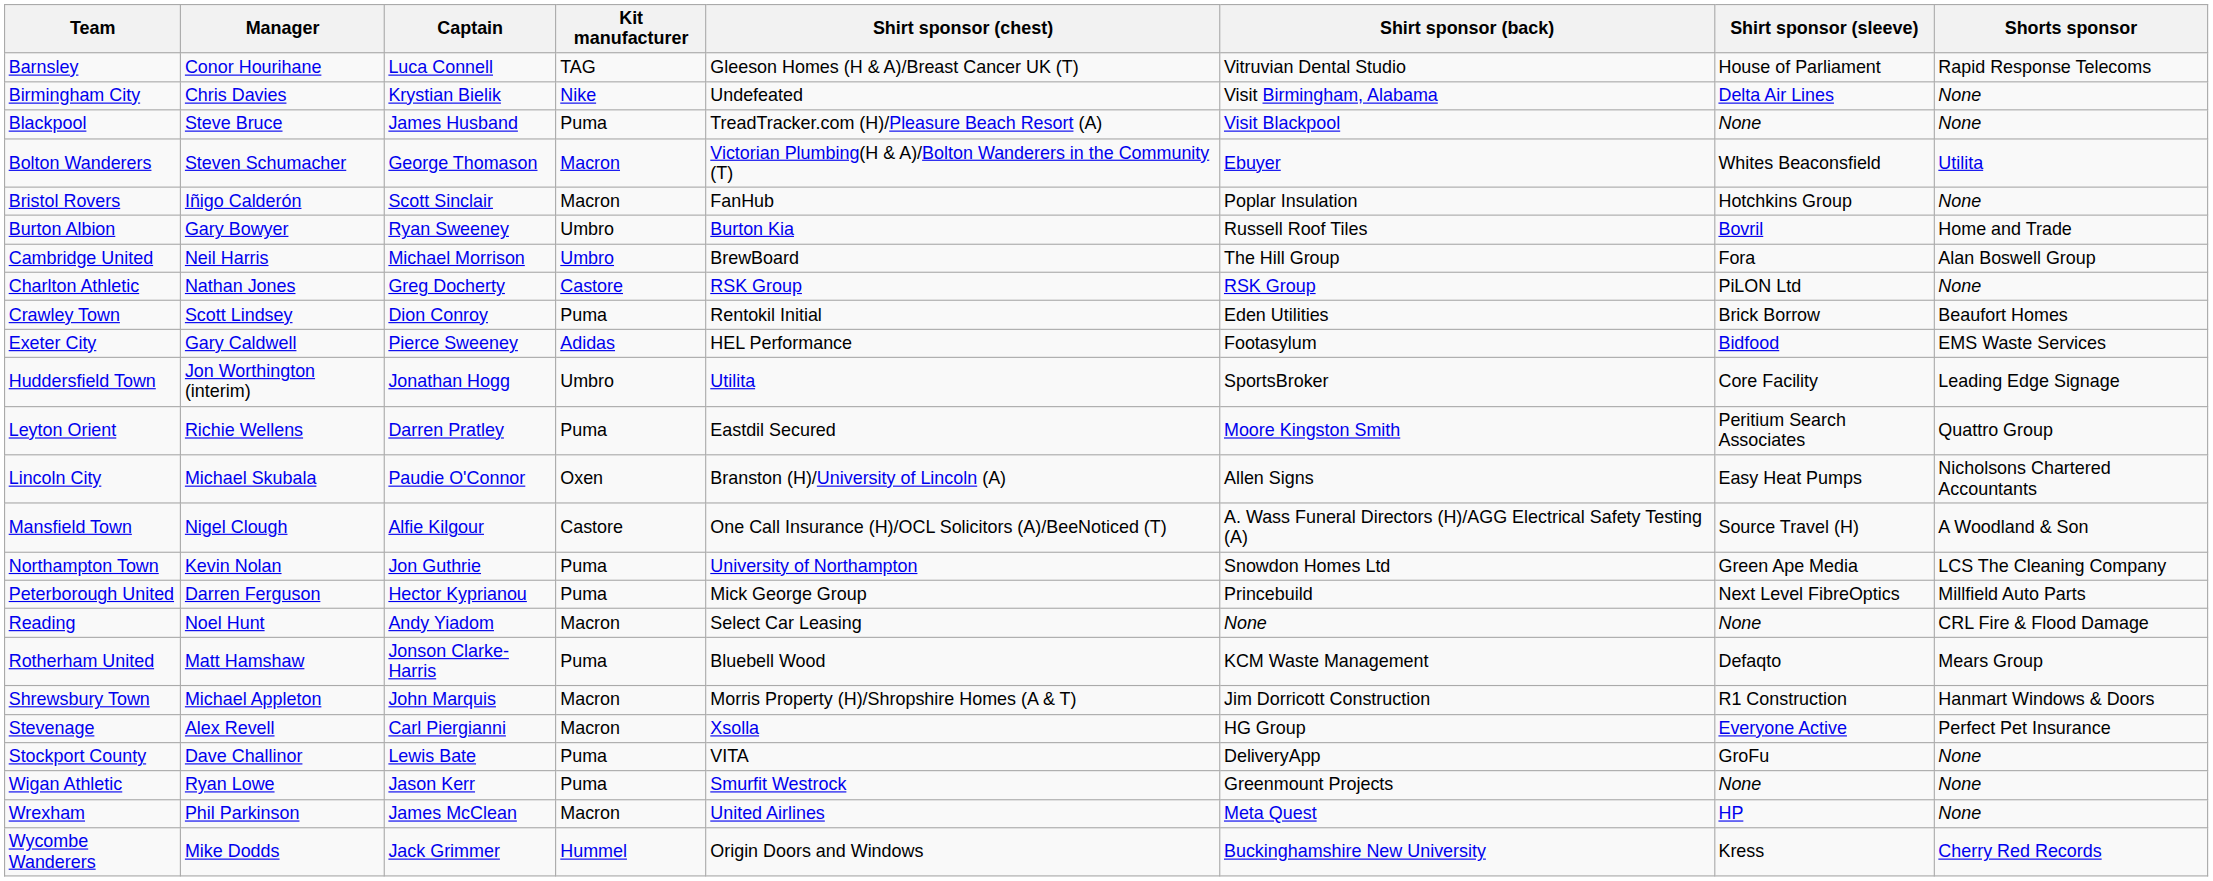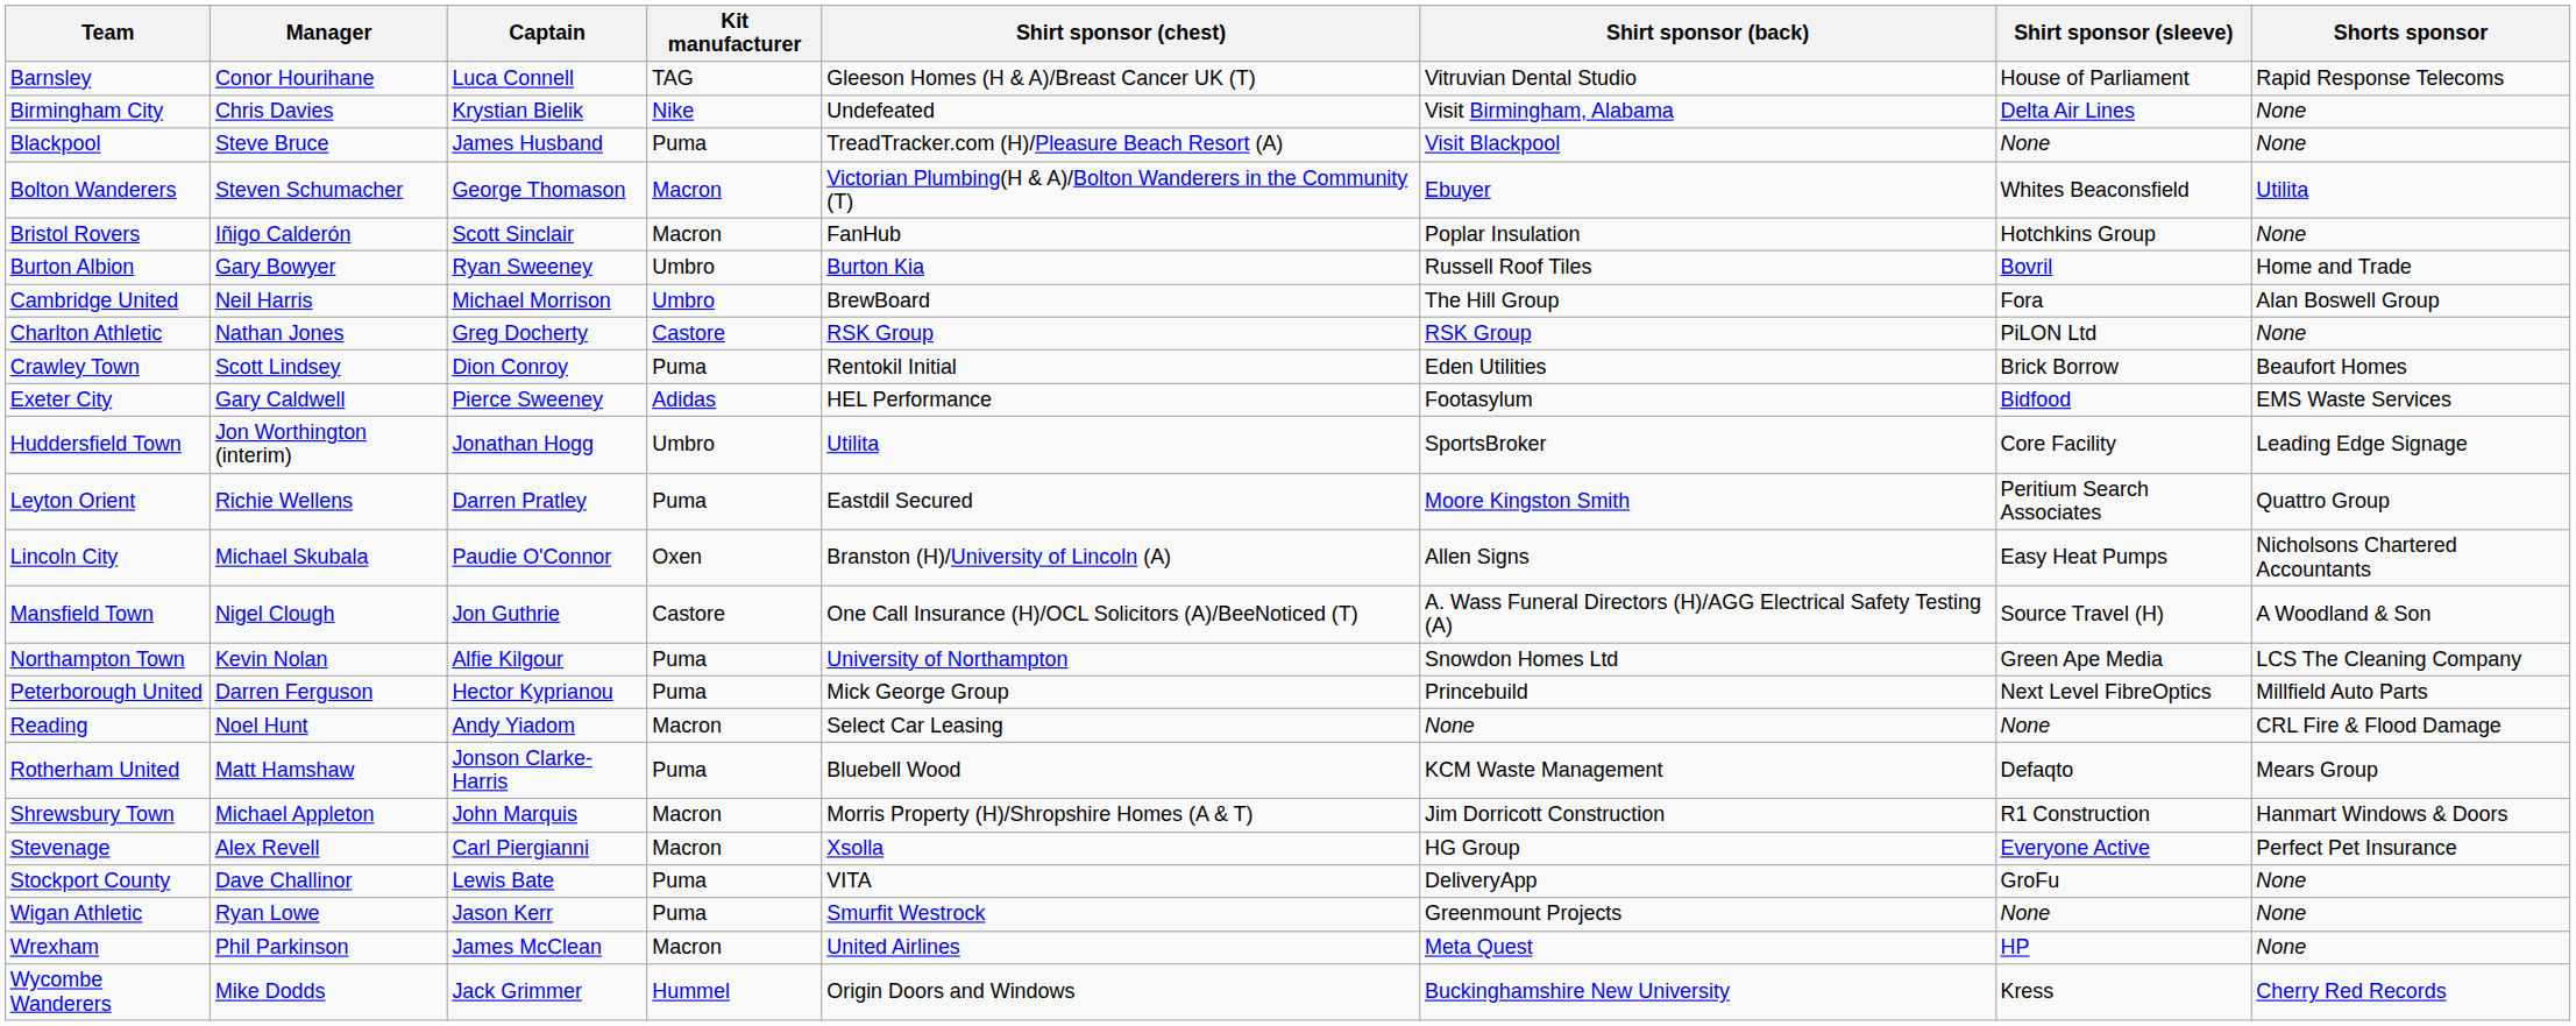 <table class="wikitable sortable" style="text-align: left;">
 <tr>
 <th>Team</th>
 <th>Manager</th>
 <th>Captain</th>
 <th>Kit manufacturer</th>
 <th>Shirt sponsor (chest)</th>
 <th>Shirt sponsor (back)</th>
 <th>Shirt sponsor (sleeve)</th>
 <th>Shorts sponsor</th>
 </tr>
 <tr>
 <td><a href='#'>Barnsley</a></td>
 <td> <a href='#'>Conor Hourihane</a></td>
 <td> <a href='#'>Luca Connell</a></td>
 <td> TAG</td>
 <td>Gleeson Homes (H & A)/Breast Cancer UK (T)</td>
 <td>Vitruvian Dental Studio</td>
 <td>House of Parliament</td>
 <td>Rapid Response Telecoms</td>
 </tr>
 <tr>
 <td><a href='#'>Birmingham City</a></td>
 <td> <a href='#'>Chris Davies</a></td>
 <td> <a href='#'>Krystian Bielik</a></td>
 <td> <a href='#'>Nike</a></td>
 <td>Undefeated</td>
 <td>Visit <a href='#'>Birmingham, Alabama</a></td>
 <td><a href='#'>Delta Air Lines</a></td>
 <td><em>None</em></td>
 </tr>
 <tr>
 <td><a href='#'>Blackpool</a></td>
 <td> <a href='#'>Steve Bruce</a></td>
 <td> <a href='#'>James Husband</a></td>
 <td> Puma</td>
 <td>TreadTracker.com (H)/<a href='#'>Pleasure Beach Resort</a> (A)</td>
 <td><a href='#'>Visit Blackpool</a></td>
 <td><em>None</em></td>
 <td><em>None</em></td>
 </tr>
 <tr>
 <td><a href='#'>Bolton Wanderers</a></td>
 <td> <a href='#'>Steven Schumacher</a></td>
 <td> <a href='#'>George Thomason</a></td>
 <td> <a href='#'>Macron</a></td>
 <td><a href='#'>Victorian Plumbing</a>(H & A)/<a href='#'>Bolton Wanderers in the Community</a> (T)</td>
 <td><a href='#'>Ebuyer</a></td>
 <td>Whites Beaconsfield</td>
 <td><a href='#'>Utilita</a></td>
 </tr>
 <tr>
 <td><a href='#'>Bristol Rovers</a></td>
 <td> <a href='#'>Iñigo Calderón</a></td>
 <td> <a href='#'>Scott Sinclair</a></td>
 <td> Macron</td>
 <td>FanHub</td>
 <td>Poplar Insulation</td>
 <td>Hotchkins Group</td>
 <td><em>None</em></td>
 </tr>
 <tr>
 <td><a href='#'>Burton Albion</a></td>
 <td> <a href='#'>Gary Bowyer</a></td>
 <td> <a href='#'>Ryan Sweeney</a></td>
 <td> Umbro</td>
 <td><a href='#'>Burton Kia</a></td>
 <td>Russell Roof Tiles</td>
 <td><a href='#'>Bovril</a></td>
 <td>Home and Trade</td>
 </tr>
 <tr>
 <td><a href='#'>Cambridge United</a></td>
 <td> <a href='#'>Neil Harris</a></td>
 <td> <a href='#'>Michael Morrison</a></td>
 <td> <a href='#'>Umbro</a></td>
 <td>BrewBoard</td>
 <td>The Hill Group</td>
 <td>Fora</td>
 <td>Alan Boswell Group</td>
 </tr>
 <tr>
 <td><a href='#'>Charlton Athletic</a></td>
 <td> <a href='#'>Nathan Jones</a></td>
 <td> <a href='#'>Greg Docherty</a></td>
 <td> <a href='#'>Castore</a></td>
 <td><a href='#'>RSK Group</a></td>
 <td><a href='#'>RSK Group</a></td>
 <td>PiLON Ltd</td>
 <td><em>None</em></td>
 </tr>
 <tr>
 <td><a href='#'>Crawley Town</a></td>
 <td> <a href='#'>Scott Lindsey</a></td>
 <td> <a href='#'>Dion Conroy</a></td>
 <td> Puma</td>
 <td>Rentokil Initial</td>
 <td>Eden Utilities</td>
 <td>Brick Borrow</td>
 <td>Beaufort Homes</td>
 </tr>
 <tr>
 <td><a href='#'>Exeter City</a></td>
 <td> <a href='#'>Gary Caldwell</a></td>
 <td> <a href='#'>Pierce Sweeney</a></td>
 <td> <a href='#'>Adidas</a></td>
 <td>HEL Performance</td>
 <td>Footasylum</td>
 <td><a href='#'>Bidfood</a></td>
 <td>EMS Waste Services</td>
 </tr>
 <tr>
 <td><a href='#'>Huddersfield Town</a></td>
 <td> <a href='#'>Jon Worthington</a> (interim)</td>
 <td> <a href='#'>Jonathan Hogg</a></td>
 <td> Umbro</td>
 <td><a href='#'>Utilita</a></td>
 <td>SportsBroker</td>
 <td>Core Facility</td>
 <td>Leading Edge Signage</td>
 </tr>
 <tr>
 <td><a href='#'>Leyton Orient</a></td>
 <td> <a href='#'>Richie Wellens</a></td>
 <td> <a href='#'>Darren Pratley</a></td>
 <td> Puma</td>
 <td>Eastdil Secured</td>
 <td><a href='#'>Moore Kingston Smith</a></td>
 <td>Peritium Search Associates</td>
 <td>Quattro Group</td>
 </tr>
 <tr>
 <td><a href='#'>Lincoln City</a></td>
 <td> <a href='#'>Michael Skubala</a></td>
 <td> <a href='#'>Paudie O'Connor</a></td>
 <td> Oxen</td>
 <td>Branston (H)/<a href='#'>University of Lincoln</a> (A)</td>
 <td>Allen Signs</td>
 <td>Easy Heat Pumps</td>
 <td>Nicholsons Chartered Accountants</td>
 </tr>
 <tr>
 <td><a href='#'>Mansfield Town</a></td>
 <td> <a href='#'>Nigel Clough</a></td>
-<td> <a href='#'>Alfie Kilgour</a></td>
+<td> <a href='#'>Jon Guthrie</a></td>
 <td> Castore</td>
 <td>One Call Insurance (H)/OCL Solicitors (A)/BeeNoticed (T)</td>
 <td>A. Wass Funeral Directors (H)/AGG Electrical Safety Testing (A)</td>
 <td>Source Travel (H)</td>
 <td>A Woodland & Son</td>
 </tr>
 <tr>
 <td><a href='#'>Northampton Town</a></td>
 <td> <a href='#'>Kevin Nolan</a></td>
-<td> <a href='#'>Jon Guthrie</a></td>
+<td> <a href='#'>Alfie Kilgour</a></td>
 <td> Puma</td>
 <td><a href='#'>University of Northampton</a></td>
 <td>Snowdon Homes Ltd</td>
 <td>Green Ape Media</td>
 <td>LCS The Cleaning Company</td>
 </tr>
 <tr>
 <td><a href='#'>Peterborough United</a></td>
 <td> <a href='#'>Darren Ferguson</a></td>
 <td> <a href='#'>Hector Kyprianou</a></td>
 <td> Puma</td>
 <td>Mick George Group</td>
 <td>Princebuild</td>
 <td>Next Level FibreOptics</td>
 <td>Millfield Auto Parts</td>
 </tr>
 <tr>
 <td><a href='#'>Reading</a></td>
 <td> <a href='#'>Noel Hunt</a></td>
 <td> <a href='#'>Andy Yiadom</a></td>
 <td> Macron</td>
 <td>Select Car Leasing</td>
 <td><em>None</em></td>
 <td><em>None</em></td>
 <td>CRL Fire & Flood Damage</td>
 </tr>
 <tr>
 <td><a href='#'>Rotherham United</a></td>
 <td> <a href='#'>Matt Hamshaw</a></td>
 <td> <a href='#'>Jonson Clarke-Harris</a></td>
 <td> Puma</td>
 <td>Bluebell Wood</td>
 <td>KCM Waste Management</td>
 <td>Defaqto</td>
 <td>Mears Group</td>
 </tr>
 <tr>
 <td><a href='#'>Shrewsbury Town</a></td>
 <td> <a href='#'>Michael Appleton</a></td>
 <td> <a href='#'>John Marquis</a></td>
 <td> Macron</td>
 <td>Morris Property (H)/Shropshire Homes (A & T)</td>
 <td>Jim Dorricott Construction</td>
 <td>R1 Construction</td>
 <td>Hanmart Windows & Doors</td>
 </tr>
 <tr>
 <td><a href='#'>Stevenage</a></td>
 <td> <a href='#'>Alex Revell</a></td>
 <td> <a href='#'>Carl Piergianni</a></td>
 <td> Macron</td>
 <td><a href='#'>Xsolla</a></td>
 <td>HG Group</td>
 <td><a href='#'>Everyone Active</a></td>
 <td>Perfect Pet Insurance</td>
 </tr>
 <tr>
 <td><a href='#'>Stockport County</a></td>
 <td> <a href='#'>Dave Challinor</a></td>
 <td> <a href='#'>Lewis Bate</a></td>
 <td> Puma</td>
 <td>VITA</td>
 <td>DeliveryApp</td>
 <td>GroFu</td>
 <td><em>None</em></td>
 </tr>
 <tr>
 <td><a href='#'>Wigan Athletic</a></td>
 <td> <a href='#'>Ryan Lowe</a></td>
 <td> <a href='#'>Jason Kerr</a></td>
 <td> Puma</td>
 <td><a href='#'>Smurfit Westrock</a></td>
 <td>Greenmount Projects</td>
 <td><em>None</em></td>
 <td><em>None</em></td>
 </tr>
 <tr>
 <td><a href='#'>Wrexham</a></td>
 <td> <a href='#'>Phil Parkinson</a></td>
 <td> <a href='#'>James McClean</a></td>
 <td> Macron</td>
 <td><a href='#'>United Airlines</a></td>
 <td><a href='#'>Meta Quest</a></td>
 <td><a href='#'>HP</a></td>
 <td><em>None</em></td>
 </tr>
 <tr>
 <td><a href='#'>Wycombe Wanderers</a></td>
 <td> <a href='#'>Mike Dodds</a></td>
 <td> <a href='#'>Jack Grimmer</a></td>
 <td> <a href='#'>Hummel</a></td>
 <td>Origin Doors and Windows</td>
 <td><a href='#'>Buckinghamshire New University</a></td>
 <td>Kress</td>
 <td><a href='#'>Cherry Red Records</a></td>
 </tr>
 </table>
